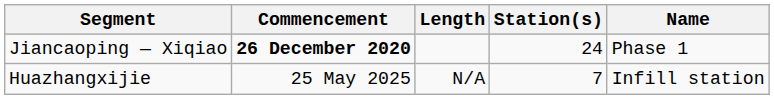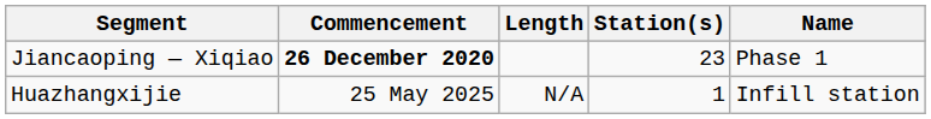 <table class="wikitable" style="border-collapse: collapse; text-align: right;">
 <tr>
 <th>Segment</th>
 <th>Commencement</th>
 <th>Length</th>
 <th>Station(s)</th>
 <th>Name</th>
 </tr>
 <tr>
 <td style="text-align: left">Jiancaoping — Xiqiao</td>
 <td><strong>26 December 2020</strong></td>
 <td></td>
-<td>24</td>
+<td>23</td>
 <td style="text-align: left">Phase 1</td>
 </tr>
 <tr>
 <td style="text-align: left;">Huazhangxijie</td>
 <td>25 May 2025</td>
 <td>N/A</td>
-<td>7</td>
+<td>1</td>
 <td style="text-align: left;">Infill station</td>
 </tr>
 </table>
